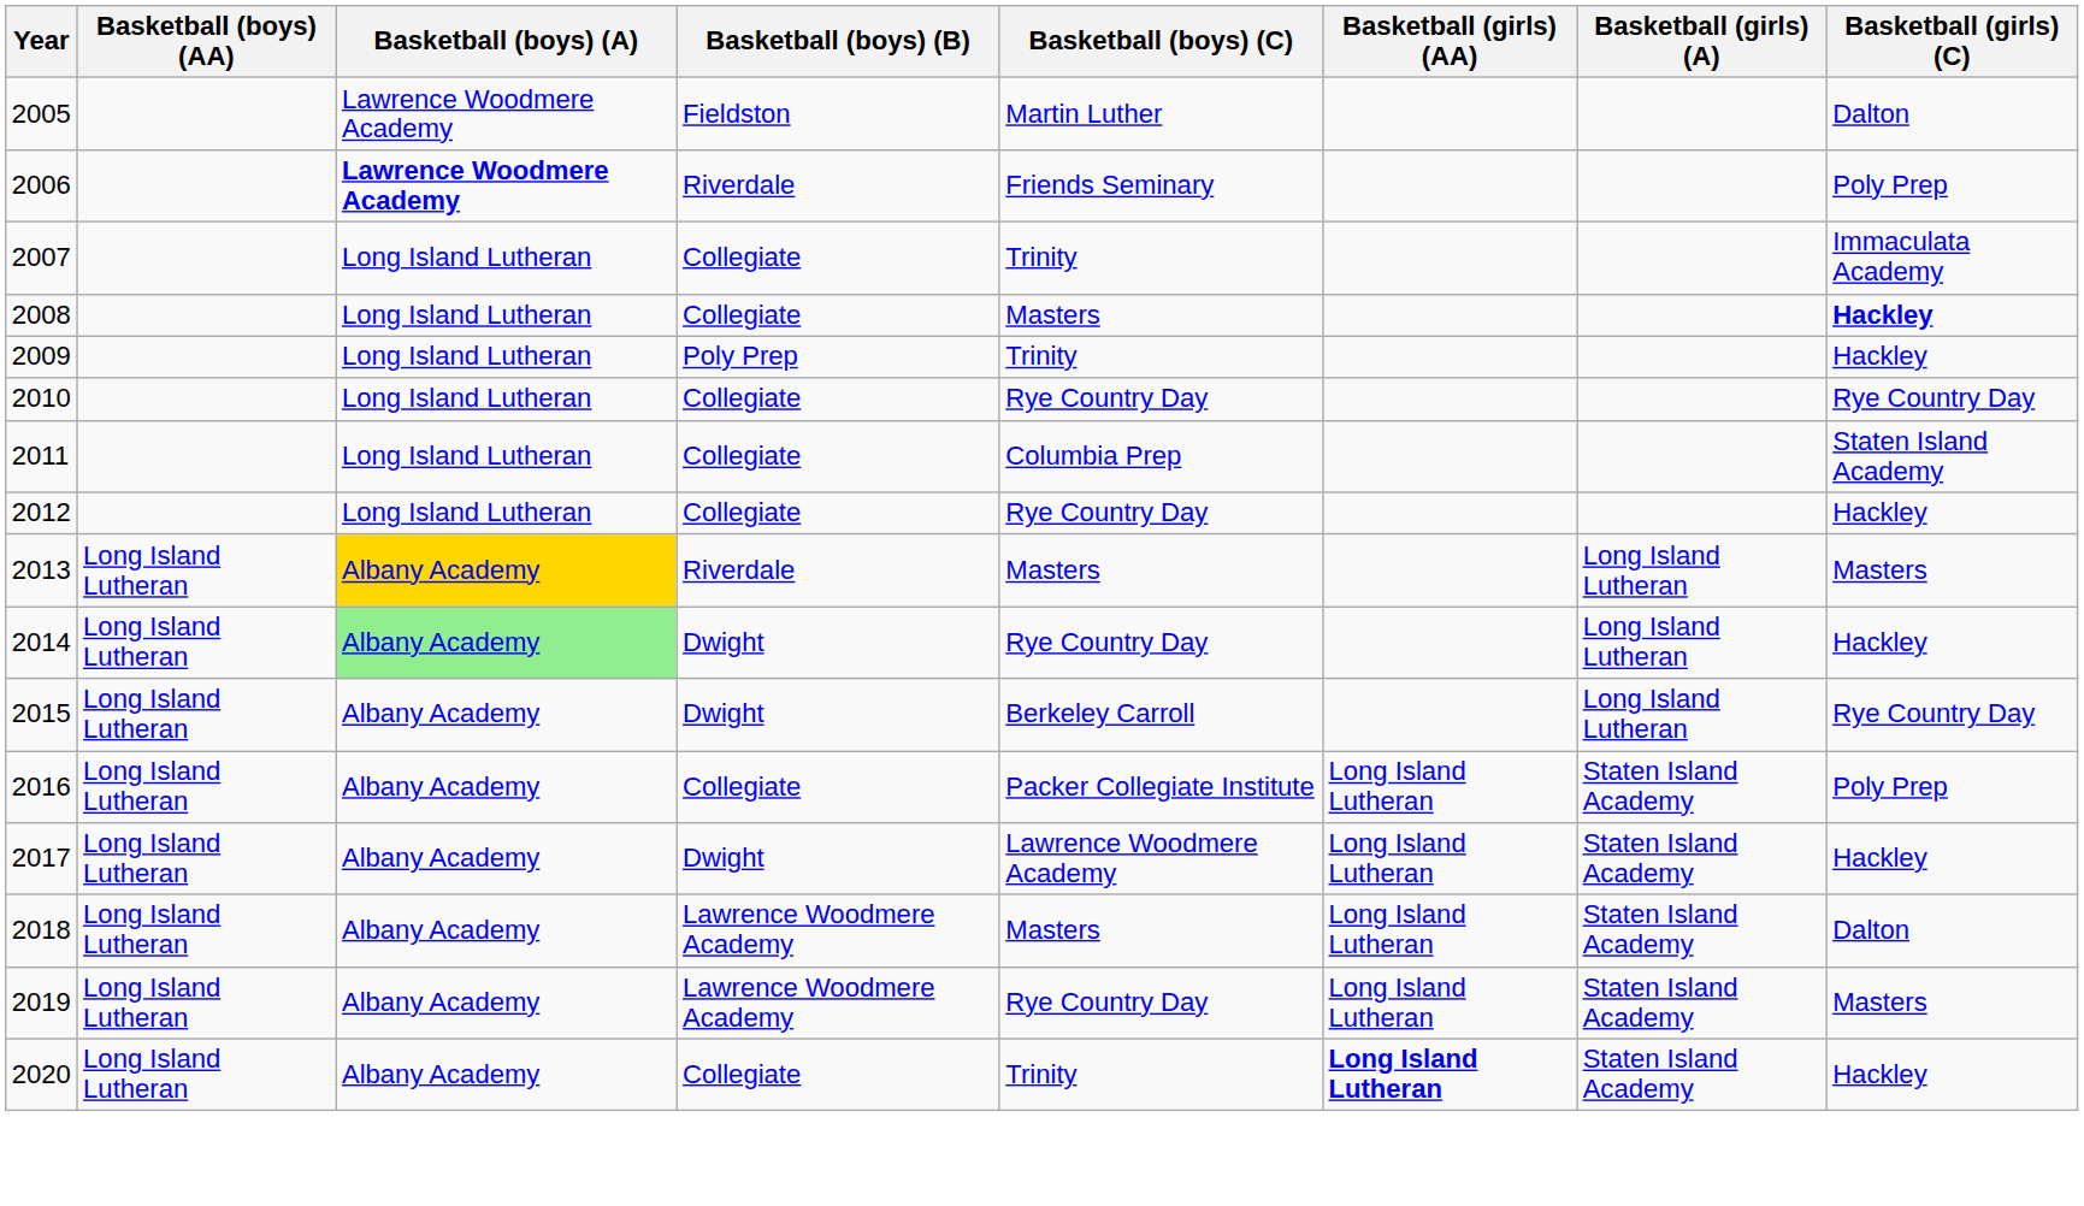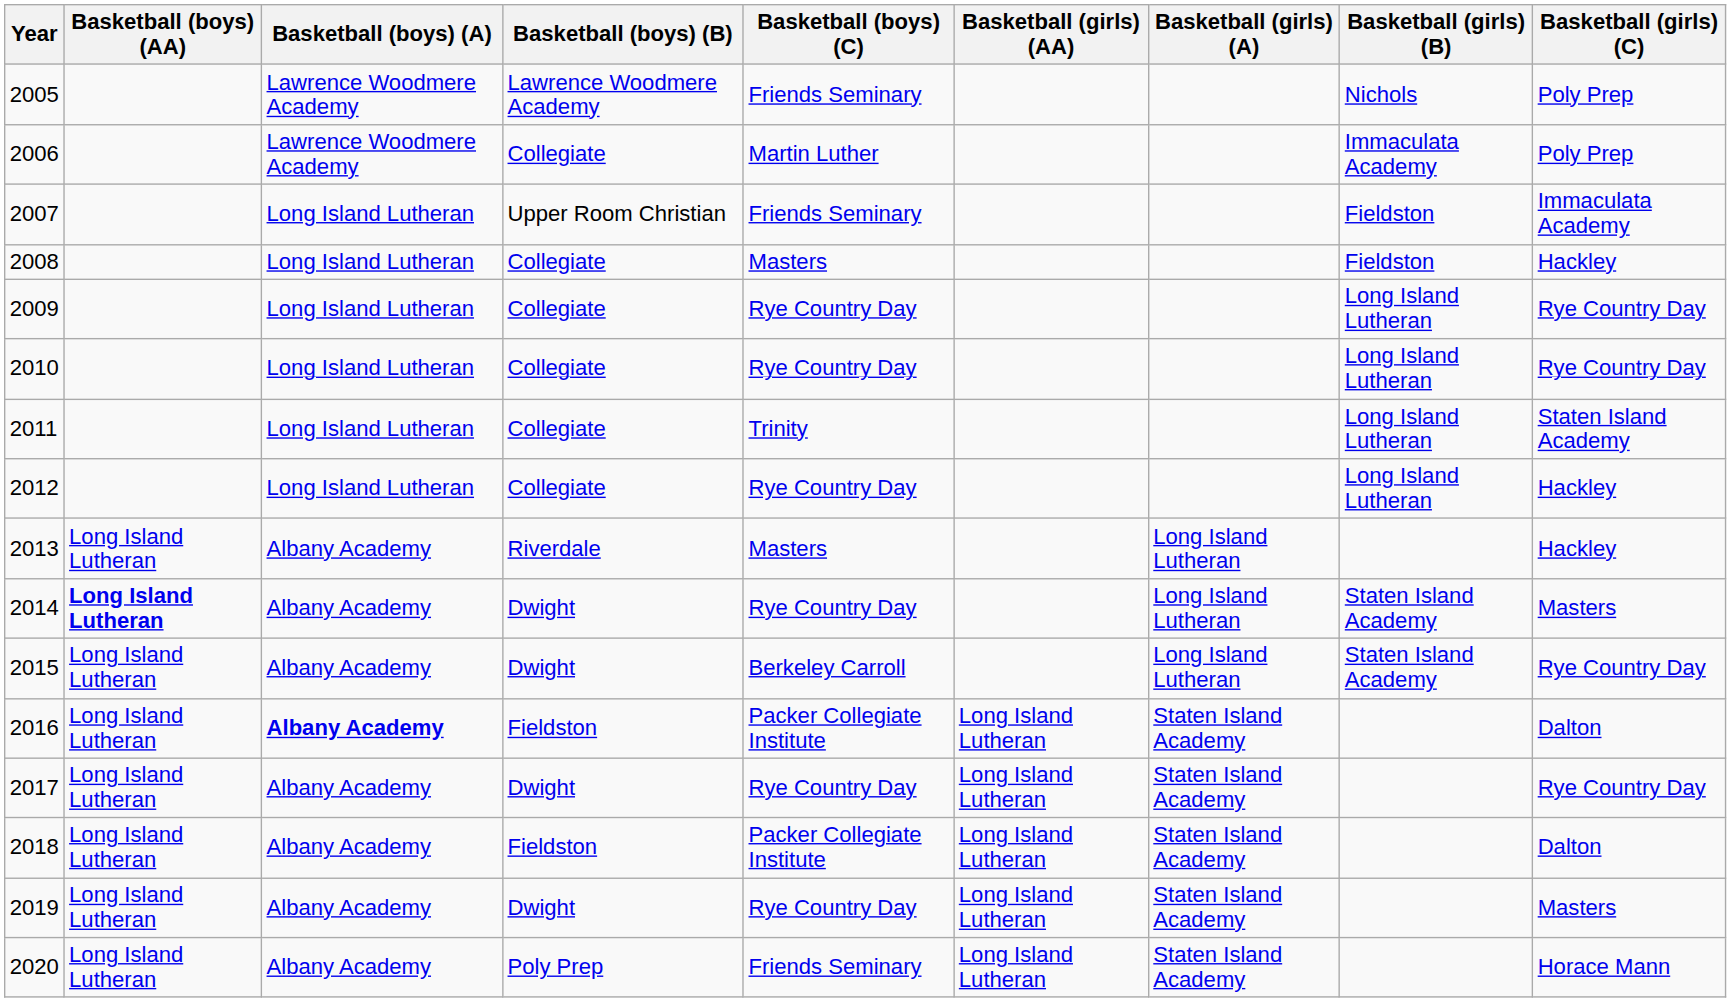 <table class="wikitable sortable" font=90%">
 <tr>
 <th><strong>Year</strong></th>
 <th><strong>Basketball (boys) (AA)</strong></th>
 <th><strong>Basketball (boys) (A)</strong></th>
 <th><strong>Basketball (boys) (B)</strong></th>
 <th><strong>Basketball (boys) (C)</strong></th>
 <th><strong>Basketball (girls) (AA)</strong></th>
 <th><strong>Basketball (girls) (A)</strong></th>
+<th><strong>Basketball (girls) (B)</strong></th>
 <th><strong>Basketball (girls) (C)</strong></th>
 </tr>
 <tr>
 <td>2005</td>
 <td></td>
 <td><a href='#'>Lawrence Woodmere Academy</a></td>
-<td><a href='#'>Fieldston</a></td>
-<td><a href='#'>Martin Luther</a></td>
+<td><a href='#'>Lawrence Woodmere Academy</a></td>
+<td><a href='#'>Friends Seminary</a></td>
 <td></td>
 <td></td>
-<td><a href='#'>Dalton</a></td>
+<td><a href='#'>Nichols</a></td>
+<td><a href='#'>Poly Prep</a></td>
 </tr>
 <tr>
 <td>2006</td>
 <td></td>
-<td><strong><a href='#'>Lawrence Woodmere Academy</a></strong></td>
-<td><a href='#'>Riverdale</a></td>
-<td><a href='#'>Friends Seminary</a></td>
+<td><a href='#'>Lawrence Woodmere Academy</a></td>
+<td><a href='#'>Collegiate</a></td>
+<td><a href='#'>Martin Luther</a></td>
 <td></td>
 <td></td>
+<td><a href='#'>Immaculata Academy</a></td>
 <td><a href='#'>Poly Prep</a></td>
 </tr>
 <tr>
 <td>2007</td>
 <td></td>
 <td><a href='#'>Long Island Lutheran</a></td>
-<td><a href='#'>Collegiate</a></td>
-<td><a href='#'>Trinity</a></td>
+<td>Upper Room Christian</td>
+<td><a href='#'>Friends Seminary</a></td>
 <td></td>
 <td></td>
+<td><a href='#'>Fieldston</a></td>
 <td><a href='#'>Immaculata Academy</a></td>
 </tr>
 <tr>
 <td>2008</td>
 <td></td>
 <td><a href='#'>Long Island Lutheran</a></td>
 <td><a href='#'>Collegiate</a></td>
 <td><a href='#'>Masters</a></td>
 <td></td>
 <td></td>
-<td><strong><a href='#'>Hackley</a></strong></td>
+<td><a href='#'>Fieldston</a></td>
+<td><a href='#'>Hackley</a></td>
 </tr>
 <tr>
 <td>2009</td>
 <td></td>
 <td><a href='#'>Long Island Lutheran</a></td>
-<td><a href='#'>Poly Prep</a></td>
-<td><a href='#'>Trinity</a></td>
+<td><a href='#'>Collegiate</a></td>
+<td><a href='#'>Rye Country Day</a></td>
 <td></td>
 <td></td>
-<td><a href='#'>Hackley</a></td>
+<td><a href='#'>Long Island Lutheran</a></td>
+<td><a href='#'>Rye Country Day</a></td>
 </tr>
 <tr>
 <td>2010</td>
 <td></td>
 <td><a href='#'>Long Island Lutheran</a></td>
 <td><a href='#'>Collegiate</a></td>
 <td><a href='#'>Rye Country Day</a></td>
 <td></td>
 <td></td>
+<td><a href='#'>Long Island Lutheran</a></td>
 <td><a href='#'>Rye Country Day</a></td>
 </tr>
 <tr>
 <td>2011</td>
 <td></td>
 <td><a href='#'>Long Island Lutheran</a></td>
 <td><a href='#'>Collegiate</a></td>
-<td><a href='#'>Columbia Prep</a></td>
+<td><a href='#'>Trinity</a></td>
 <td></td>
 <td></td>
+<td><a href='#'>Long Island Lutheran</a></td>
 <td><a href='#'>Staten Island Academy</a></td>
 </tr>
 <tr>
 <td>2012</td>
 <td></td>
 <td><a href='#'>Long Island Lutheran</a></td>
 <td><a href='#'>Collegiate</a></td>
 <td><a href='#'>Rye Country Day</a></td>
 <td></td>
 <td></td>
+<td><a href='#'>Long Island Lutheran</a></td>
 <td><a href='#'>Hackley</a></td>
 </tr>
 <tr>
 <td>2013</td>
 <td><a href='#'>Long Island Lutheran</a></td>
-<td style="background: gold;"><a href='#'>Albany Academy</a></td>
+<td><a href='#'>Albany Academy</a></td>
 <td><a href='#'>Riverdale</a></td>
 <td><a href='#'>Masters</a></td>
 <td></td>
 <td><a href='#'>Long Island Lutheran</a></td>
-<td><a href='#'>Masters</a></td>
+<td></td>
+<td><a href='#'>Hackley</a></td>
 </tr>
 <tr>
 <td>2014</td>
-<td><a href='#'>Long Island Lutheran</a></td>
-<td style="background: lightgreen;"><a href='#'>Albany Academy</a></td>
+<td><strong><a href='#'>Long Island Lutheran</a></strong></td>
+<td><a href='#'>Albany Academy</a></td>
 <td><a href='#'>Dwight</a></td>
 <td><a href='#'>Rye Country Day</a></td>
 <td></td>
 <td><a href='#'>Long Island Lutheran</a></td>
-<td><a href='#'>Hackley</a></td>
+<td><a href='#'>Staten Island Academy</a></td>
+<td><a href='#'>Masters</a></td>
 </tr>
 <tr>
 <td>2015</td>
 <td><a href='#'>Long Island Lutheran</a></td>
 <td><a href='#'>Albany Academy</a></td>
 <td><a href='#'>Dwight</a></td>
 <td><a href='#'>Berkeley Carroll</a></td>
 <td></td>
 <td><a href='#'>Long Island Lutheran</a></td>
+<td><a href='#'>Staten Island Academy</a></td>
 <td><a href='#'>Rye Country Day</a></td>
 </tr>
 <tr>
 <td>2016</td>
 <td><a href='#'>Long Island Lutheran</a></td>
-<td><a href='#'>Albany Academy</a></td>
-<td><a href='#'>Collegiate</a></td>
+<td><strong><a href='#'>Albany Academy</a></strong></td>
+<td><a href='#'>Fieldston</a></td>
 <td><a href='#'>Packer Collegiate Institute</a></td>
 <td><a href='#'>Long Island Lutheran</a></td>
 <td><a href='#'>Staten Island Academy</a></td>
-<td><a href='#'>Poly Prep</a></td>
+<td></td>
+<td><a href='#'>Dalton</a></td>
 </tr>
 <tr>
 <td>2017</td>
 <td><a href='#'>Long Island Lutheran</a></td>
 <td><a href='#'>Albany Academy</a></td>
 <td><a href='#'>Dwight</a></td>
-<td><a href='#'>Lawrence Woodmere Academy</a></td>
+<td><a href='#'>Rye Country Day</a></td>
 <td><a href='#'>Long Island Lutheran</a></td>
 <td><a href='#'>Staten Island Academy</a></td>
-<td><a href='#'>Hackley</a></td>
+<td></td>
+<td><a href='#'>Rye Country Day</a></td>
 </tr>
 <tr>
 <td>2018</td>
 <td><a href='#'>Long Island Lutheran</a></td>
 <td><a href='#'>Albany Academy</a></td>
-<td><a href='#'>Lawrence Woodmere Academy</a></td>
-<td><a href='#'>Masters</a></td>
+<td><a href='#'>Fieldston</a></td>
+<td><a href='#'>Packer Collegiate Institute</a></td>
 <td><a href='#'>Long Island Lutheran</a></td>
 <td><a href='#'>Staten Island Academy</a></td>
+<td></td>
 <td><a href='#'>Dalton</a></td>
 </tr>
 <tr>
 <td>2019</td>
 <td><a href='#'>Long Island Lutheran</a></td>
 <td><a href='#'>Albany Academy</a></td>
-<td><a href='#'>Lawrence Woodmere Academy</a></td>
+<td><a href='#'>Dwight</a></td>
 <td><a href='#'>Rye Country Day</a></td>
 <td><a href='#'>Long Island Lutheran</a></td>
 <td><a href='#'>Staten Island Academy</a></td>
+<td></td>
 <td><a href='#'>Masters</a></td>
 </tr>
 <tr>
 <td>2020</td>
 <td><a href='#'>Long Island Lutheran</a></td>
 <td><a href='#'>Albany Academy</a></td>
-<td><a href='#'>Collegiate</a></td>
-<td><a href='#'>Trinity</a></td>
-<td><strong><a href='#'>Long Island Lutheran</a></strong></td>
+<td><a href='#'>Poly Prep</a></td>
+<td><a href='#'>Friends Seminary</a></td>
+<td><a href='#'>Long Island Lutheran</a></td>
 <td><a href='#'>Staten Island Academy</a></td>
-<td><a href='#'>Hackley</a></td>
+<td></td>
+<td><a href='#'>Horace Mann</a></td>
 </tr>
 </table>
